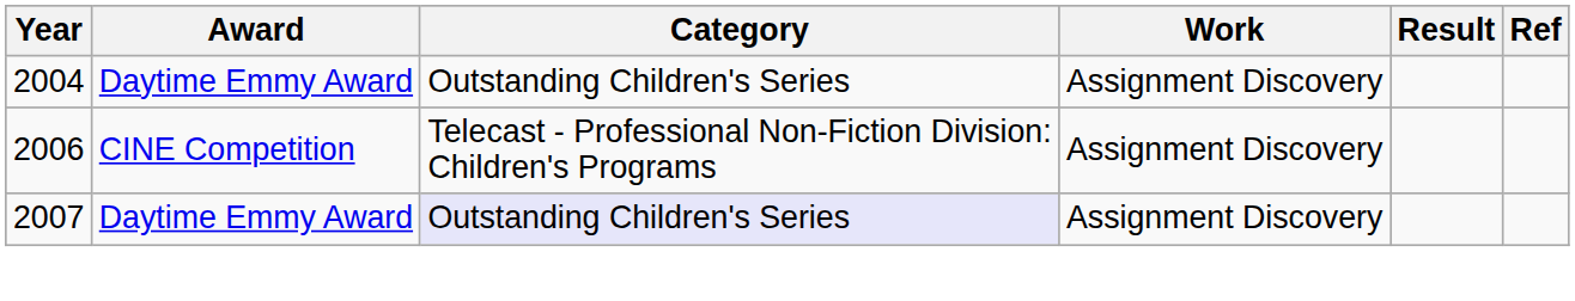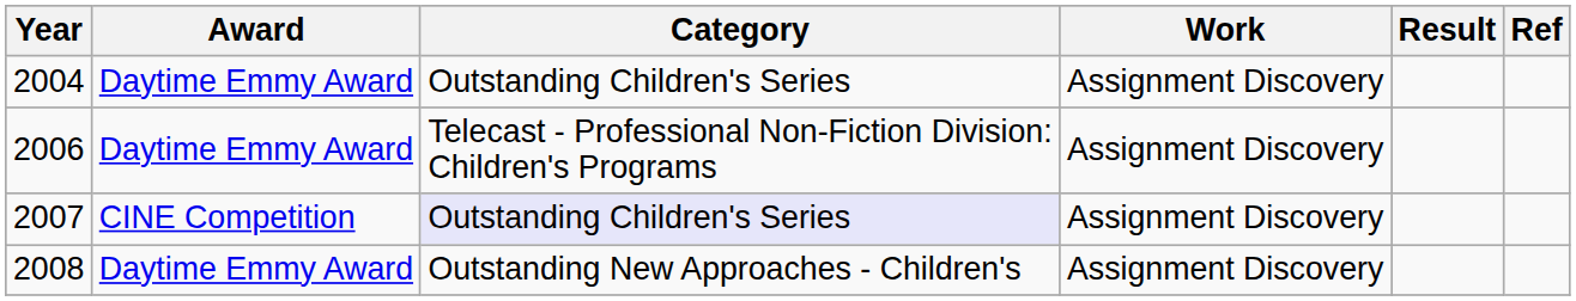 <table class="wikitable sortable">
 <tr>
 <th>Year</th>
 <th>Award</th>
 <th>Category</th>
 <th>Work</th>
 <th>Result</th>
 <th>Ref</th>
 </tr>
 <tr>
 <td>2004</td>
 <td><a href='#'>Daytime Emmy Award</a></td>
 <td>Outstanding Children's Series</td>
 <td>Assignment Discovery</td>
 <td></td>
 <td></td>
 </tr>
 <tr>
 <td>2006</td>
-<td><a href='#'>CINE Competition</a></td>
+<td><a href='#'>Daytime Emmy Award</a></td>
 <td>Telecast - Professional Non-Fiction Division:<br>Children's Programs</td>
 <td>Assignment Discovery</td>
 <td></td>
 <td></td>
 </tr>
 <tr>
 <td>2007</td>
-<td><a href='#'>Daytime Emmy Award</a></td>
+<td><a href='#'>CINE Competition</a></td>
 <td style="background: lavender;">Outstanding Children's Series</td>
 <td>Assignment Discovery</td>
 <td></td>
 <td></td>
 </tr>
+<tr>
+<td>2008</td>
+<td><a href='#'>Daytime Emmy Award</a></td>
+<td>Outstanding New Approaches - Children's</td>
+<td>Assignment Discovery</td>
+<td></td>
+<td></td>
+</tr>
 </table>
